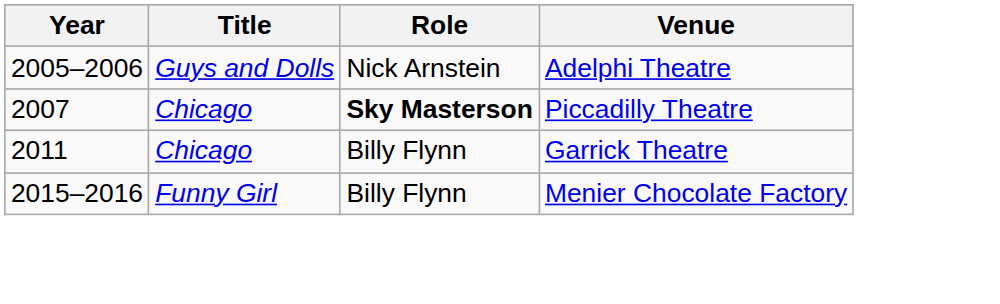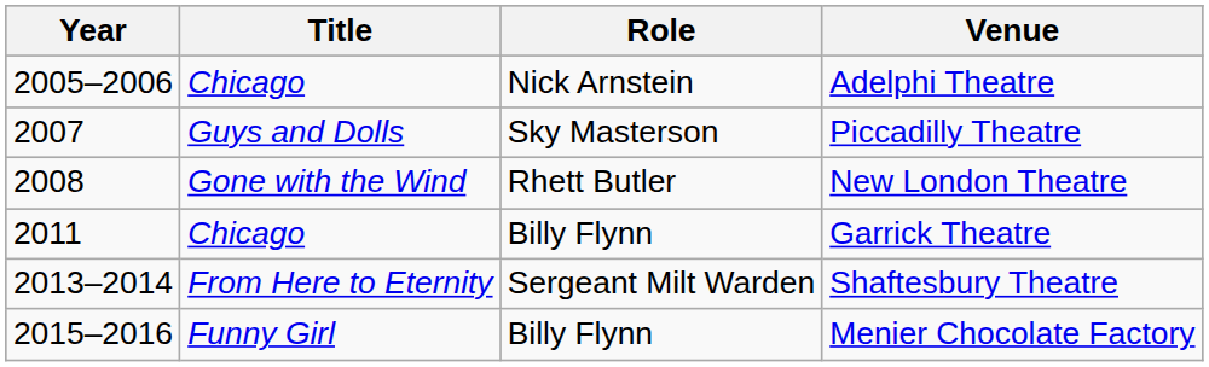 <table class="wikitable">
 <tr>
 <th>Year</th>
 <th>Title</th>
 <th>Role</th>
 <th>Venue</th>
 </tr>
 <tr>
 <td>2005–2006</td>
-<td><em><a href='#'>Guys and Dolls</a></em></td>
+<td><a href='#'><em>Chicago</em></a></td>
 <td>Nick Arnstein</td>
 <td><a href='#'>Adelphi Theatre</a></td>
 </tr>
 <tr>
 <td>2007</td>
-<td><a href='#'><em>Chicago</em></a></td>
-<td><strong>Sky Masterson</strong></td>
+<td><em><a href='#'>Guys and Dolls</a></em></td>
+<td>Sky Masterson</td>
 <td><a href='#'>Piccadilly Theatre</a></td>
+</tr>
+<tr>
+<td>2008</td>
+<td><em><a href='#'>Gone with the Wind</a></em></td>
+<td>Rhett Butler</td>
+<td><a href='#'>New London Theatre</a></td>
 </tr>
 <tr>
 <td>2011</td>
 <td><a href='#'><em>Chicago</em></a></td>
 <td>Billy Flynn</td>
 <td><a href='#'>Garrick Theatre</a></td>
 </tr>
 <tr>
+<td>2013–2014</td>
+<td><em><a href='#'>From Here to Eternity</a></em></td>
+<td>Sergeant Milt Warden</td>
+<td><a href='#'>Shaftesbury Theatre</a></td>
+</tr>
+<tr>
 <td>2015–2016</td>
 <td rowspan="3"><a href='#'><em>Funny Girl</em></a></td>
 <td>Billy Flynn</td>
 <td><a href='#'>Menier Chocolate Factory</a></td>
 </tr>
 </table>
